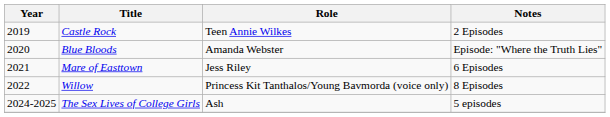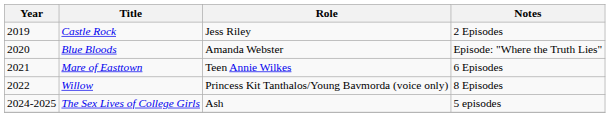 <table class="wikitable sortable">
 <tr>
 <th>Year</th>
 <th>Title</th>
 <th>Role</th>
 <th class="unsortable">Notes</th>
 </tr>
 <tr>
 <td>2019</td>
 <td><em><a href='#'>Castle Rock</a></em></td>
-<td>Teen <a href='#'>Annie Wilkes</a></td>
+<td>Jess Riley</td>
 <td>2 Episodes</td>
 </tr>
 <tr>
 <td>2020</td>
 <td><em><a href='#'>Blue Bloods</a></em></td>
 <td>Amanda Webster</td>
 <td>Episode: "Where the Truth Lies"</td>
 </tr>
 <tr>
 <td>2021</td>
 <td><em><a href='#'>Mare of Easttown</a></em></td>
-<td>Jess Riley</td>
+<td>Teen <a href='#'>Annie Wilkes</a></td>
 <td>6 Episodes</td>
 </tr>
 <tr>
 <td>2022</td>
 <td><em><a href='#'>Willow</a></em></td>
 <td>Princess Kit Tanthalos/Young Bavmorda (voice only)</td>
 <td>8 Episodes</td>
 </tr>
 <tr>
 <td>2024-2025</td>
 <td><em><a href='#'>The Sex Lives of College Girls</a></em></td>
 <td>Ash</td>
 <td>5 episodes</td>
 </tr>
 <tr>
 </tr>
 </table>
